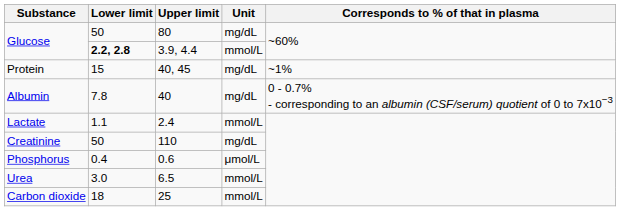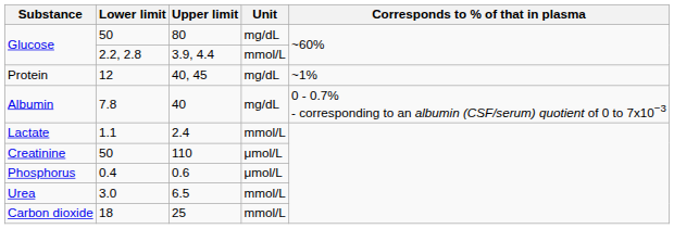 <table class="wikitable">
 <tr>
 <th>Substance</th>
 <th>Lower limit</th>
 <th>Upper limit</th>
 <th>Unit</th>
 <th>Corresponds to % of that in plasma</th>
 </tr>
 <tr>
 <td rowspan=2><a href='#'>Glucose</a></td>
 <td>50</td>
 <td>80</td>
 <td>mg/dL</td>
 <td rowspan=2>~60%</td>
 </tr>
 <tr>
-<td><strong>2.2, 2.8</strong></td>
+<td>2.2, 2.8</td>
 <td>3.9, 4.4</td>
 <td>mmol/L</td>
 </tr>
 <tr>
 <td>Protein</td>
-<td>15</td>
+<td>12</td>
 <td>40, 45</td>
 <td>mg/dL</td>
 <td>~1%</td>
 </tr>
 <tr>
 <td><a href='#'>Albumin</a></td>
 <td>7.8</td>
 <td>40</td>
 <td>mg/dL</td>
 <td>0 - 0.7% <br> - corresponding to an <em>albumin (CSF/serum) quotient</em> of 0 to 7x10<sup>−3</sup></td>
 </tr>
 <tr>
 <td><a href='#'>Lactate</a></td>
 <td>1.1</td>
 <td>2.4</td>
 <td>mmol/L</td>
 </tr>
 <tr>
 <td><a href='#'>Creatinine</a></td>
 <td>50</td>
 <td>110</td>
-<td>mg/dL</td>
+<td>μmol/L</td>
 </tr>
 <tr>
 <td><a href='#'>Phosphorus</a></td>
 <td>0.4</td>
 <td>0.6</td>
 <td>μmol/L</td>
 </tr>
 <tr>
 <td><a href='#'>Urea</a></td>
 <td>3.0</td>
 <td>6.5</td>
 <td>mmol/L</td>
 </tr>
 <tr>
 <td><a href='#'>Carbon dioxide</a></td>
 <td>18</td>
 <td>25</td>
 <td>mmol/L</td>
 </tr>
 </table>
